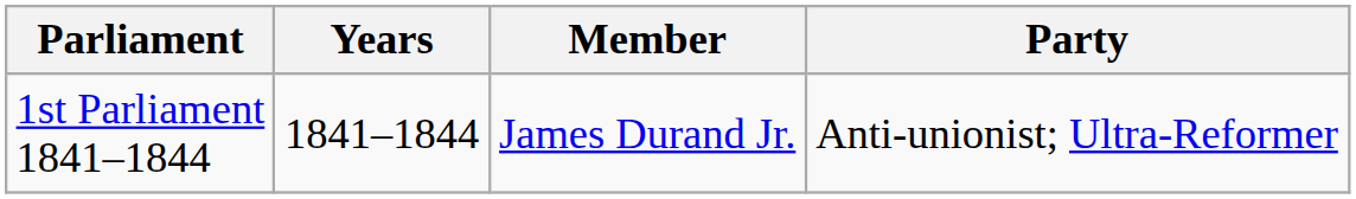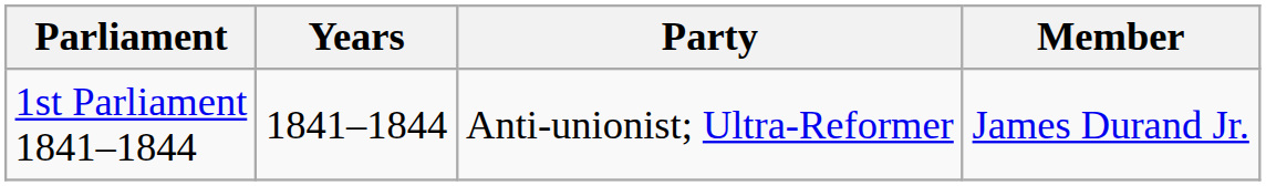 <table class="wikitable">
 <tr>
 <th>Parliament</th>
 <th>Years</th>
+<th>Party</th>
 <th>Member</th>
-<th>Party</th>
 </tr>
 <tr>
 <td><a href='#'>1st Parliament</a><br>1841–1844</td>
 <td>1841–1844</td>
+<td>Anti-unionist;  <a href='#'>Ultra-Reformer</a></td>
 <td><a href='#'>James Durand Jr.</a></td>
-<td>Anti-unionist;  <a href='#'>Ultra-Reformer</a></td>
 </tr>
 </table>
